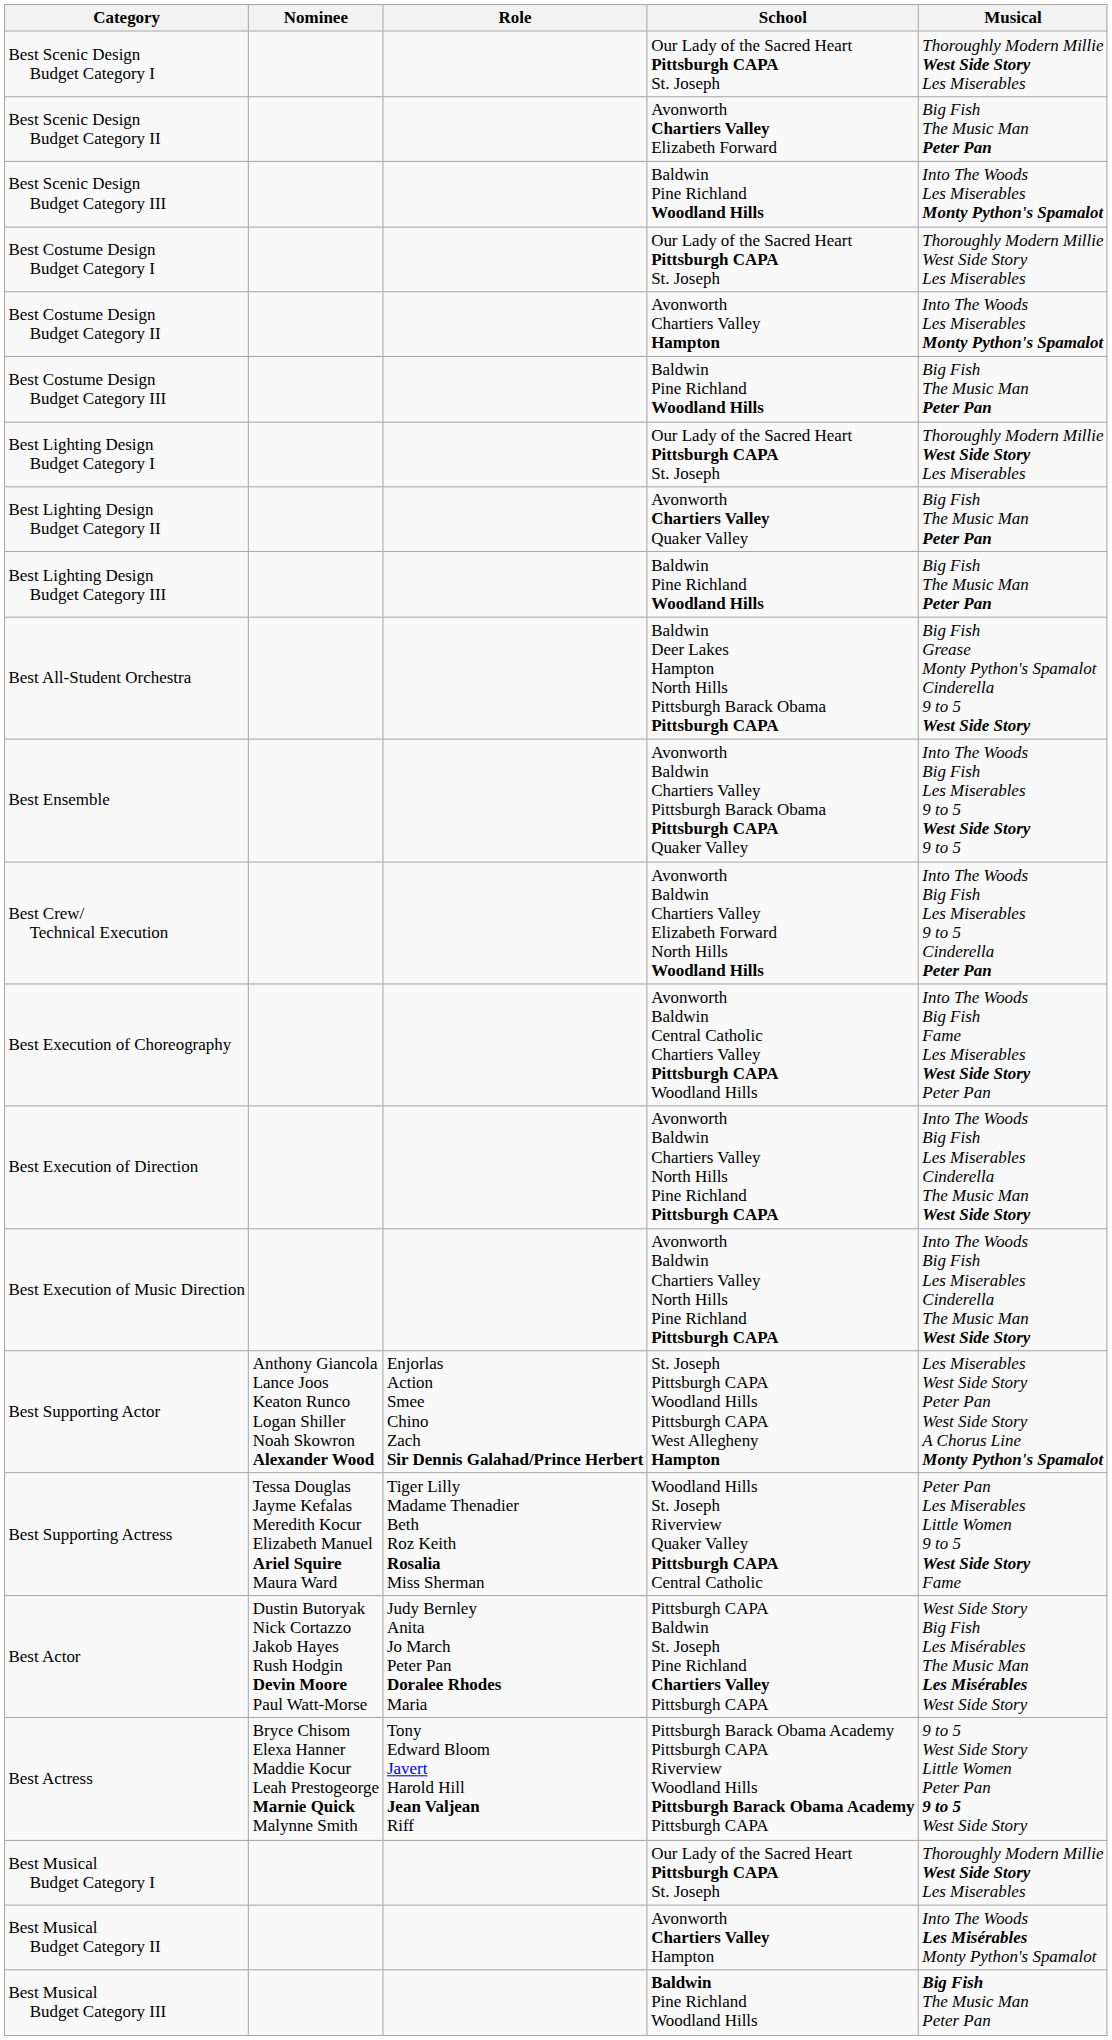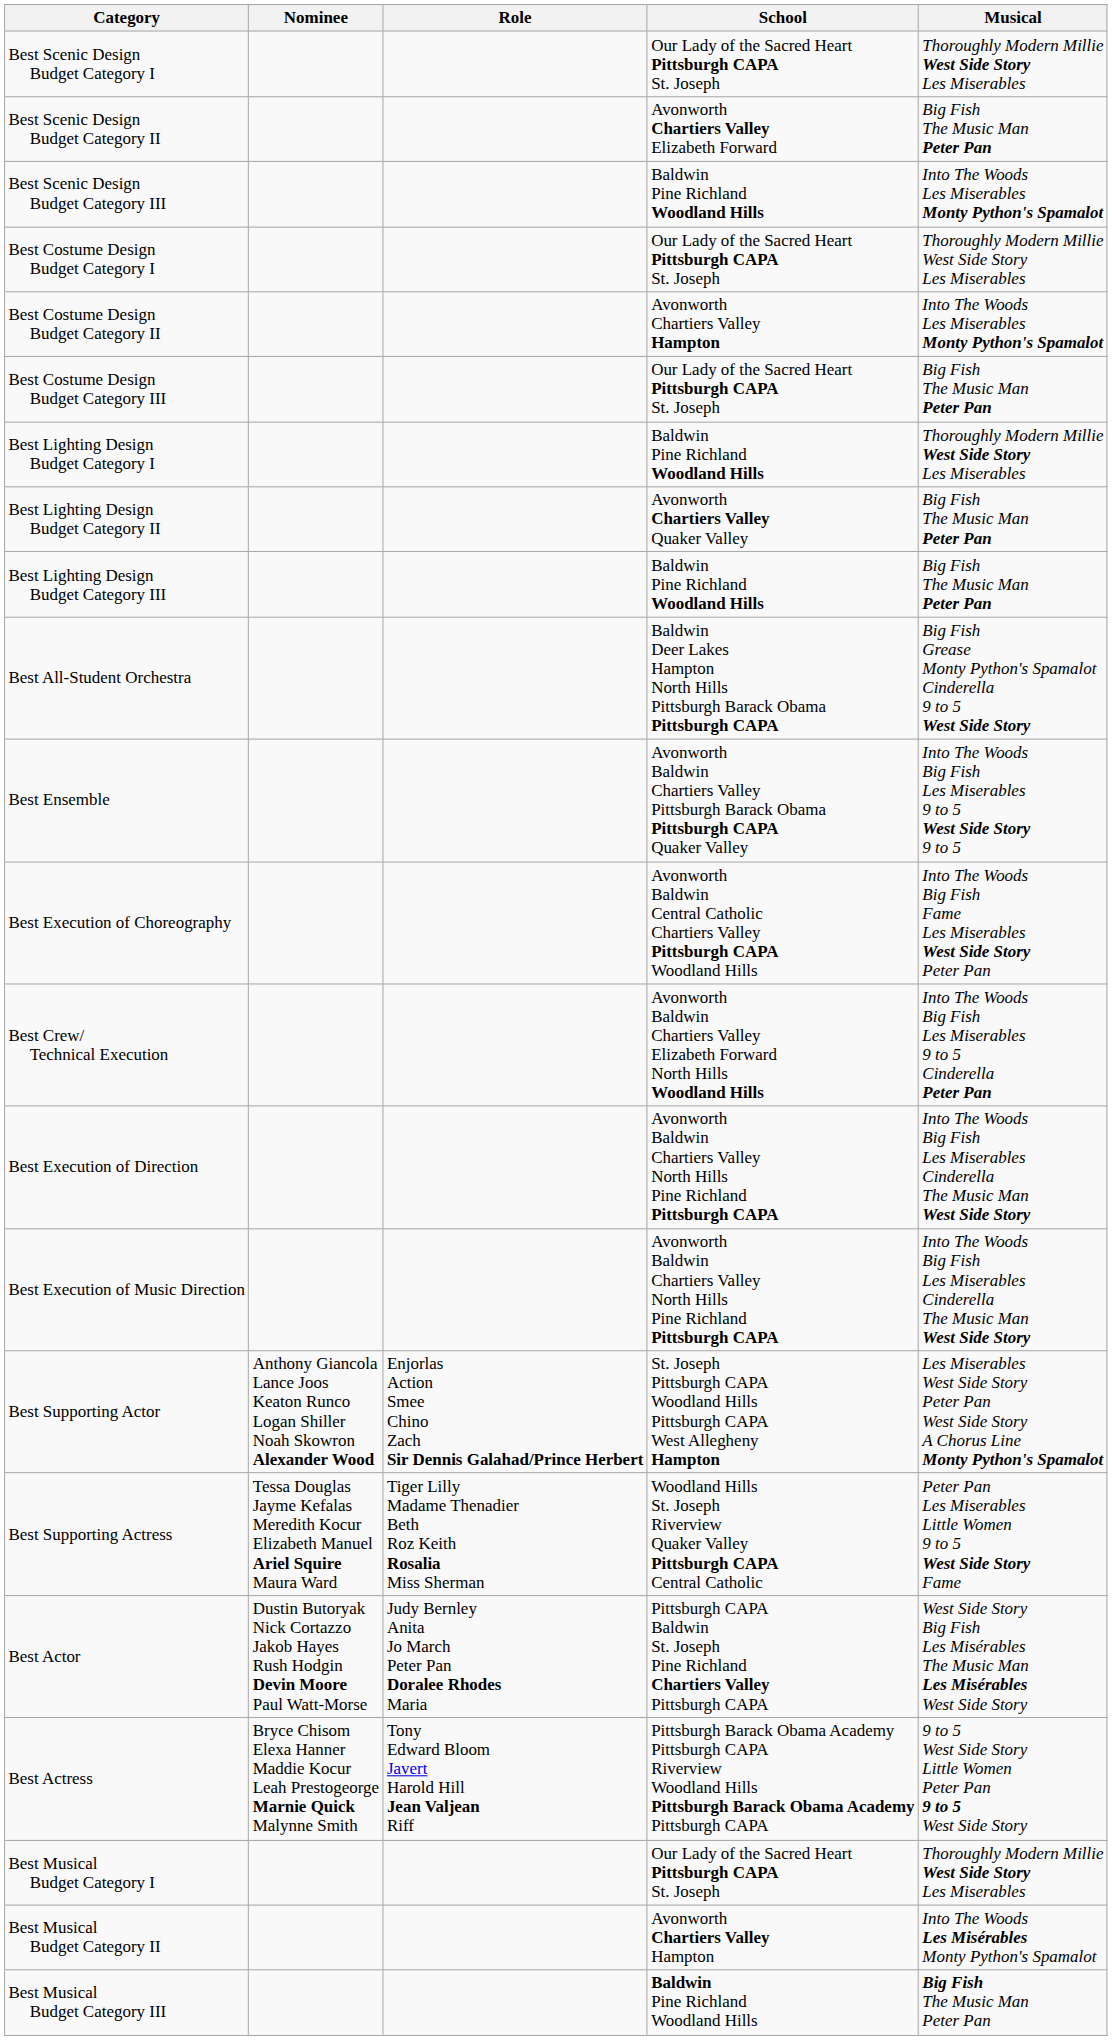 <table class="wikitable">
 <tr>
 <th>Category</th>
 <th>Nominee</th>
 <th>Role</th>
 <th>School</th>
 <th>Musical</th>
 </tr>
 <tr>
 <td>Best Scenic Design<br>     Budget Category I</td>
 <td></td>
 <td></td>
 <td>Our Lady of the Sacred Heart<br><strong>Pittsburgh CAPA</strong><br>St. Joseph</td>
 <td><em>Thoroughly Modern Millie</em><br><strong><em>West Side Story</em></strong><br><em>Les Miserables</em></td>
 </tr>
 <tr>
 <td>Best Scenic Design<br>     Budget Category II</td>
 <td></td>
 <td></td>
 <td>Avonworth<br><strong>Chartiers Valley</strong><br>Elizabeth Forward</td>
 <td><em>Big Fish</em><br><em>The Music Man</em><br><strong><em>Peter Pan</em></strong></td>
 </tr>
 <tr>
 <td>Best Scenic Design<br>     Budget Category III</td>
 <td></td>
 <td></td>
 <td>Baldwin<br>Pine Richland<br><strong>Woodland Hills</strong></td>
 <td><em>Into The Woods</em><br><em>Les Miserables</em><br><strong><em>Monty Python's Spamalot</em></strong></td>
 </tr>
 <tr>
 <td>Best Costume Design<br>     Budget Category I</td>
 <td></td>
 <td></td>
 <td>Our Lady of the Sacred Heart<br><strong>Pittsburgh CAPA</strong><br>St. Joseph</td>
 <td><em>Thoroughly Modern Millie</em><br><em>West Side Story</em><br><em>Les Miserables</em></td>
 </tr>
 <tr>
 <td>Best Costume Design<br>     Budget Category II</td>
 <td></td>
 <td></td>
 <td>Avonworth<br>Chartiers Valley<br><strong>Hampton</strong></td>
 <td><em>Into The Woods</em><br><em>Les Miserables</em><br><strong><em>Monty Python's Spamalot</em></strong></td>
 </tr>
 <tr>
 <td>Best Costume Design<br>     Budget Category III</td>
 <td></td>
 <td></td>
-<td>Baldwin<br>Pine Richland<br><strong>Woodland Hills</strong></td>
+<td>Our Lady of the Sacred Heart<br><strong>Pittsburgh CAPA</strong><br>St. Joseph</td>
 <td><em>Big Fish</em><br><em>The Music Man</em><br><strong><em>Peter Pan</em></strong></td>
 </tr>
 <tr>
 <td>Best Lighting Design<br>     Budget Category I</td>
 <td></td>
 <td></td>
-<td>Our Lady of the Sacred Heart<br><strong>Pittsburgh CAPA</strong><br>St. Joseph</td>
+<td>Baldwin<br>Pine Richland<br><strong>Woodland Hills</strong></td>
 <td><em>Thoroughly Modern Millie</em><br><strong><em>West Side Story</em></strong><br><em>Les Miserables</em></td>
 </tr>
 <tr>
 <td>Best Lighting Design<br>     Budget Category II</td>
 <td></td>
 <td></td>
 <td>Avonworth<br><strong>Chartiers Valley</strong><br>Quaker Valley</td>
 <td><em>Big Fish</em><br><em>The Music Man</em><br><strong><em>Peter Pan</em></strong></td>
 </tr>
 <tr>
 <td>Best Lighting Design<br>     Budget Category III</td>
 <td></td>
 <td></td>
 <td>Baldwin<br>Pine Richland<br><strong>Woodland Hills</strong></td>
 <td><em>Big Fish</em><br><em>The Music Man</em><br><strong><em>Peter Pan</em></strong></td>
 </tr>
 <tr>
 <td>Best All-Student Orchestra</td>
 <td></td>
 <td></td>
 <td>Baldwin<br>Deer Lakes<br>Hampton<br>North Hills<br>Pittsburgh Barack Obama<br><strong>Pittsburgh CAPA</strong></td>
 <td><em>Big Fish</em><br><em>Grease</em><br><em>Monty Python's Spamalot</em><br><em>Cinderella</em><br><em>9 to 5</em><br><strong><em>West Side Story</em></strong></td>
 </tr>
 <tr>
 <td>Best Ensemble</td>
 <td></td>
 <td></td>
 <td>Avonworth<br>Baldwin<br>Chartiers Valley<br>Pittsburgh Barack Obama<br><strong>Pittsburgh CAPA</strong><br>Quaker Valley</td>
 <td><em>Into The Woods</em><br><em>Big Fish</em><br><em>Les Miserables</em><br><em>9 to 5</em><br><strong><em>West Side Story</em></strong><br><em>9 to 5</em></td>
 </tr>
 <tr>
+<td>Best Execution of Choreography</td>
+<td></td>
+<td></td>
+<td>Avonworth<br>Baldwin<br>Central Catholic<br>Chartiers Valley<br><strong>Pittsburgh CAPA</strong><br>Woodland Hills</td>
+<td><em>Into The Woods</em><br><em>Big Fish</em><br><em>Fame</em><br><em>Les Miserables</em><br><strong><em>West Side Story</em></strong><br><em>Peter Pan</em></td>
+</tr>
+<tr>
 <td>Best Crew/<br>     Technical Execution</td>
 <td></td>
 <td></td>
 <td>Avonworth<br>Baldwin<br>Chartiers Valley<br>Elizabeth Forward<br>North Hills<br><strong>Woodland Hills</strong></td>
 <td><em>Into The Woods</em><br><em>Big Fish</em><br><em>Les Miserables</em><br><em>9 to 5</em><br><em>Cinderella</em><br><strong><em>Peter Pan</em></strong></td>
-</tr>
-<tr>
-<td>Best Execution of Choreography</td>
-<td></td>
-<td></td>
-<td>Avonworth<br>Baldwin<br>Central Catholic<br>Chartiers Valley<br><strong>Pittsburgh CAPA</strong><br>Woodland Hills</td>
-<td><em>Into The Woods</em><br><em>Big Fish</em><br><em>Fame</em><br><em>Les Miserables</em><br><strong><em>West Side Story</em></strong><br><em>Peter Pan</em></td>
 </tr>
 <tr>
 <td>Best Execution of Direction</td>
 <td></td>
 <td></td>
 <td>Avonworth<br>Baldwin<br>Chartiers Valley<br>North Hills<br>Pine Richland<br><strong>Pittsburgh CAPA</strong></td>
 <td><em>Into The Woods</em><br><em>Big Fish</em><br><em>Les Miserables</em><br><em>Cinderella</em><br><em>The Music Man</em><br><strong><em>West Side Story</em></strong></td>
 </tr>
 <tr>
 <td>Best Execution of Music Direction</td>
 <td></td>
 <td></td>
 <td>Avonworth<br>Baldwin<br>Chartiers Valley<br>North Hills<br>Pine Richland<br><strong>Pittsburgh CAPA</strong></td>
 <td><em>Into The Woods</em><br><em>Big Fish</em><br><em>Les Miserables</em><br><em>Cinderella</em><br><em>The Music Man</em><br><strong><em>West Side Story</em></strong></td>
 </tr>
 <tr>
 <td>Best Supporting Actor</td>
 <td>Anthony Giancola<br>Lance Joos<br>Keaton Runco<br>Logan Shiller<br>Noah Skowron<br><strong>Alexander Wood</strong></td>
 <td>Enjorlas<br>Action<br>Smee<br>Chino<br>Zach<br><strong>Sir Dennis Galahad/Prince Herbert</strong></td>
 <td>St. Joseph<br>Pittsburgh CAPA<br>Woodland Hills<br>Pittsburgh CAPA<br>West Allegheny<br><strong>Hampton</strong></td>
 <td><em>Les Miserables</em><br><em>West Side Story</em><br><em>Peter Pan</em><br><em>West Side Story</em><br><em>A Chorus Line</em><br><strong><em>Monty Python's Spamalot</em></strong></td>
 </tr>
 <tr>
 <td>Best Supporting Actress</td>
 <td>Tessa Douglas<br>Jayme Kefalas<br>Meredith Kocur<br>Elizabeth Manuel<br><strong>Ariel Squire</strong><br>Maura Ward</td>
 <td>Tiger Lilly<br>Madame Thenadier<br>Beth<br>Roz Keith<br><strong>Rosalia</strong><br>Miss Sherman</td>
 <td>Woodland Hills<br>St. Joseph<br>Riverview<br>Quaker Valley<br><strong>Pittsburgh CAPA</strong><br>Central Catholic</td>
 <td><em>Peter Pan</em><br><em>Les Miserables</em><br><em>Little Women</em><br><em>9 to 5</em><br><strong><em>West Side Story</em></strong><br><em>Fame</em></td>
 </tr>
 <tr>
 <td>Best Actor</td>
 <td>Dustin Butoryak<br>Nick Cortazzo<br>Jakob Hayes<br>Rush Hodgin<br><strong>Devin Moore</strong><br>Paul Watt-Morse</td>
 <td>Judy Bernley<br>Anita<br>Jo March<br>Peter Pan<br><strong>Doralee Rhodes</strong><br>Maria</td>
 <td>Pittsburgh CAPA<br>Baldwin<br>St. Joseph<br>Pine Richland<br><strong>Chartiers Valley</strong><br>Pittsburgh CAPA</td>
 <td><em>West Side Story</em><br><em>Big Fish</em><br><em>Les Misérables</em><br><em>The Music Man</em><br><strong><em>Les Misérables</em></strong><br><em>West Side Story</em></td>
 </tr>
 <tr>
 <td>Best Actress</td>
 <td>Bryce Chisom<br>Elexa Hanner<br>Maddie Kocur<br>Leah Prestogeorge<br><strong>Marnie Quick</strong><br>Malynne Smith</td>
 <td>Tony<br>Edward Bloom<br><a href='#'>Javert</a><br>Harold Hill<br><strong>Jean Valjean</strong><br>Riff</td>
 <td>Pittsburgh Barack Obama Academy<br>Pittsburgh CAPA<br>Riverview<br>Woodland Hills<br><strong>Pittsburgh Barack Obama Academy</strong><br>Pittsburgh CAPA</td>
 <td><em>9 to 5</em><br><em>West Side Story</em><br><em>Little Women</em><br><em>Peter Pan</em><br><strong><em>9 to 5</em></strong><br><em>West Side Story</em></td>
 </tr>
 <tr>
 <td>Best Musical<br>     Budget Category I</td>
 <td></td>
 <td></td>
 <td>Our Lady of the Sacred Heart<br><strong>Pittsburgh CAPA</strong><br>St. Joseph</td>
 <td><em>Thoroughly Modern Millie</em><br><strong><em>West Side Story</em></strong><br><em>Les Miserables</em></td>
 </tr>
 <tr>
 <td>Best Musical<br>     Budget Category II</td>
 <td></td>
 <td></td>
 <td>Avonworth<br><strong>Chartiers Valley</strong><br>Hampton</td>
 <td><em>Into The Woods</em><br><strong><em>Les Misérables</em></strong><br><em>Monty Python's Spamalot</em></td>
 </tr>
 <tr>
 <td>Best Musical<br>     Budget Category III</td>
 <td></td>
 <td></td>
 <td><strong>Baldwin</strong><br>Pine Richland<br>Woodland Hills</td>
 <td><strong><em>Big Fish</em></strong><br><em>The Music Man</em><br><em>Peter Pan</em></td>
 </tr>
 </table>
